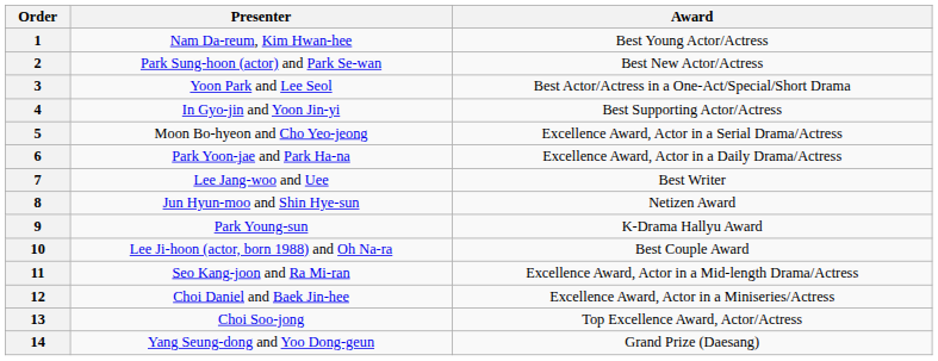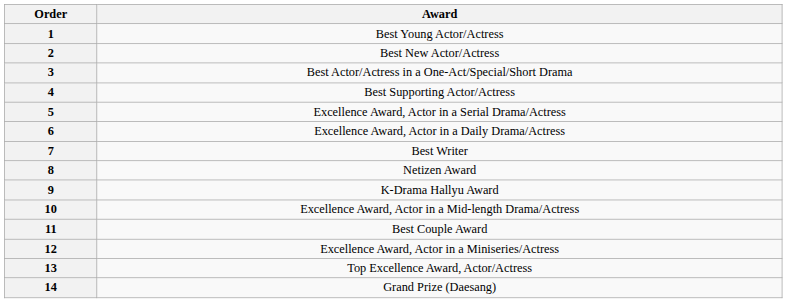 <table class="wikitable" style="text-align:center; width:80%;">
 <tr>
 <th>Order</th>
-<th>Presenter</th>
 <th>Award</th>
 </tr>
 <tr>
 <th>1</th>
-<td><a href='#'>Nam Da-reum</a>, <a href='#'>Kim Hwan-hee</a></td>
 <td>Best Young Actor/Actress</td>
 </tr>
 <tr>
 <th>2</th>
-<td><a href='#'>Park Sung-hoon (actor)</a> and <a href='#'>Park Se-wan</a></td>
 <td>Best New Actor/Actress</td>
 </tr>
 <tr>
 <th>3</th>
-<td><a href='#'>Yoon Park</a> and <a href='#'>Lee Seol</a></td>
 <td>Best Actor/Actress in a One-Act/Special/Short Drama</td>
 </tr>
 <tr>
 <th>4</th>
-<td><a href='#'>In Gyo-jin</a> and <a href='#'>Yoon Jin-yi</a></td>
 <td>Best Supporting Actor/Actress</td>
 </tr>
 <tr>
 <th>5</th>
-<td>Moon Bo-hyeon and <a href='#'>Cho Yeo-jeong</a></td>
 <td>Excellence Award, Actor in a Serial Drama/Actress</td>
 </tr>
 <tr>
 <th>6</th>
-<td><a href='#'>Park Yoon-jae</a> and <a href='#'>Park Ha-na</a></td>
 <td>Excellence Award, Actor in a Daily Drama/Actress</td>
 </tr>
 <tr>
 <th>7</th>
-<td><a href='#'>Lee Jang-woo</a> and <a href='#'>Uee</a></td>
 <td>Best Writer</td>
 </tr>
 <tr>
 <th>8</th>
-<td><a href='#'>Jun Hyun-moo</a> and <a href='#'>Shin Hye-sun</a></td>
 <td>Netizen Award</td>
 </tr>
 <tr>
 <th>9</th>
-<td><a href='#'>Park Young-sun</a></td>
 <td>K-Drama Hallyu Award</td>
 </tr>
 <tr>
 <th>10</th>
-<td><a href='#'>Lee Ji-hoon (actor, born 1988)</a> and <a href='#'>Oh Na-ra</a></td>
+<td>Excellence Award, Actor in a Mid-length Drama/Actress</td>
+</tr>
+<tr>
+<th>11</th>
 <td>Best Couple Award</td>
 </tr>
 <tr>
-<th>11</th>
-<td><a href='#'>Seo Kang-joon</a> and <a href='#'>Ra Mi-ran</a></td>
-<td>Excellence Award, Actor in a Mid-length Drama/Actress</td>
-</tr>
-<tr>
 <th>12</th>
-<td><a href='#'>Choi Daniel</a> and <a href='#'>Baek Jin-hee</a></td>
 <td>Excellence Award, Actor in a Miniseries/Actress</td>
 </tr>
 <tr>
 <th>13</th>
-<td><a href='#'>Choi Soo-jong</a></td>
 <td>Top Excellence Award, Actor/Actress</td>
 </tr>
 <tr>
 <th>14</th>
-<td><a href='#'>Yang Seung-dong</a> and <a href='#'>Yoo Dong-geun</a></td>
 <td>Grand Prize (Daesang)</td>
 </tr>
 </table>
